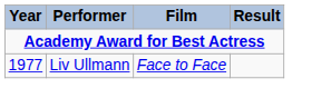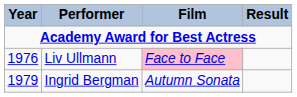 <table class="wikitable">
 <tr style="text-align:center;">
 <th style="background:#B0C4DE;">Year</th>
 <th style="background:#B0C4DE;">Performer</th>
 <th style="background:#B0C4DE;">Film</th>
 <th style="background:#B0C4DE;">Result</th>
 </tr>
 <tr>
 <td colspan="4" style="text-align:center;"><strong><a href='#'>Academy Award for Best Actress</a></strong></td>
 </tr>
 <tr>
-<td><a href='#'>1977</a></td>
+<td><a href='#'>1976</a></td>
 <td><a href='#'>Liv Ullmann</a></td>
-<td><em><a href='#'>Face to Face</a></em></td>
+<td style="background: pink;"><em><a href='#'>Face to Face</a></em></td>
+<td></td>
+</tr>
+<tr>
+<td><a href='#'>1979</a></td>
+<td><a href='#'>Ingrid Bergman</a></td>
+<td><em><a href='#'>Autumn Sonata</a></em></td>
 <td></td>
 </tr>
 </table>
